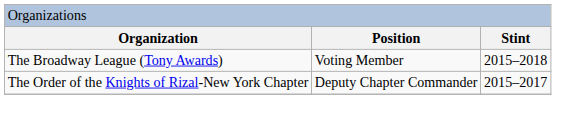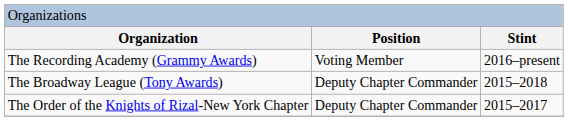 <table class="wikitable">
 <tr>
 <td colspan="3" style="background: LightSteelBlue;">Organizations</td>
 </tr>
 <tr>
 <th>Organization</th>
 <th>Position</th>
 <th>Stint</th>
 </tr>
 <tr>
+<td>The Recording Academy (<a href='#'>Grammy Awards</a>)</td>
+<td>Voting Member</td>
+<td>2016–present</td>
+</tr>
+<tr>
 <td>The Broadway League (<a href='#'>Tony Awards</a>)</td>
-<td>Voting Member</td>
+<td>Deputy Chapter Commander</td>
 <td>2015–2018</td>
 </tr>
 <tr>
 <td>The Order of the <a href='#'>Knights of Rizal</a>-New York Chapter</td>
 <td>Deputy Chapter Commander</td>
 <td>2015–2017</td>
 </tr>
 <tr>
 </tr>
 </table>
